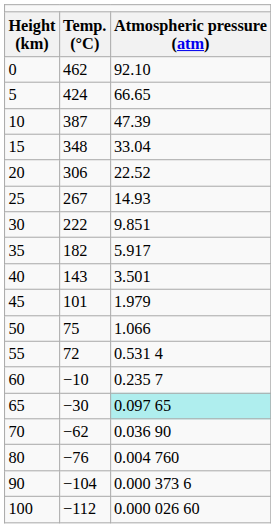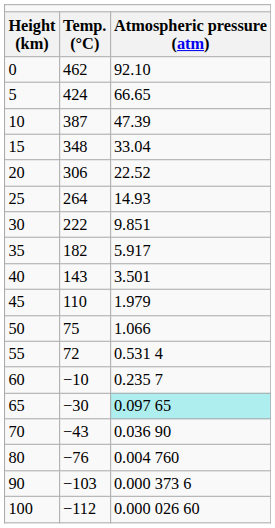 <table class="wikitable" style="float:right; clear:right; margin:0.5em 0 0.5em 1em;">
 <tr>
 <td colspan="3"></td>
 </tr>
 <tr>
 <th>Height<br>(km)</th>
 <th>Temp.<br>(°C)</th>
 <th>Atmospheric pressure<br>(<a href='#'>atm</a>)</th>
 </tr>
 <tr>
 <td>0</td>
 <td>462</td>
 <td>92.10</td>
 </tr>
 <tr>
 <td>5</td>
 <td>424</td>
 <td>66.65</td>
 </tr>
 <tr>
 <td>10</td>
 <td>387</td>
 <td>47.39</td>
 </tr>
 <tr>
 <td>15</td>
 <td>348</td>
 <td>33.04</td>
 </tr>
 <tr>
 <td>20</td>
 <td>306</td>
 <td>22.52</td>
 </tr>
 <tr>
 <td>25</td>
-<td>267</td>
+<td>264</td>
 <td>14.93</td>
 </tr>
 <tr>
 <td>30</td>
 <td>222</td>
 <td>9.851</td>
 </tr>
 <tr>
 <td>35</td>
 <td>182</td>
 <td>5.917</td>
 </tr>
 <tr>
 <td>40</td>
 <td>143</td>
 <td>3.501</td>
 </tr>
 <tr>
 <td>45</td>
-<td>101</td>
+<td>110</td>
 <td>1.979</td>
 </tr>
 <tr>
 <td>50</td>
 <td>75</td>
 <td>1.066</td>
 </tr>
 <tr>
 <td>55</td>
 <td>72</td>
 <td>0.531 4</td>
 </tr>
 <tr>
 <td>60</td>
 <td>−10</td>
 <td>0.235 7</td>
 </tr>
 <tr>
 <td>65</td>
 <td>−30</td>
 <td style="background: paleturquoise;">0.097 65</td>
 </tr>
 <tr>
 <td>70</td>
-<td>−62</td>
+<td>−43</td>
 <td>0.036 90</td>
 </tr>
 <tr>
 <td>80</td>
 <td>−76</td>
 <td>0.004 760</td>
 </tr>
 <tr>
 <td>90</td>
-<td>−104</td>
+<td>−103</td>
 <td>0.000 373 6</td>
 </tr>
 <tr>
 <td>100</td>
 <td>−112</td>
 <td>0.000 026 60</td>
 </tr>
 </table>
